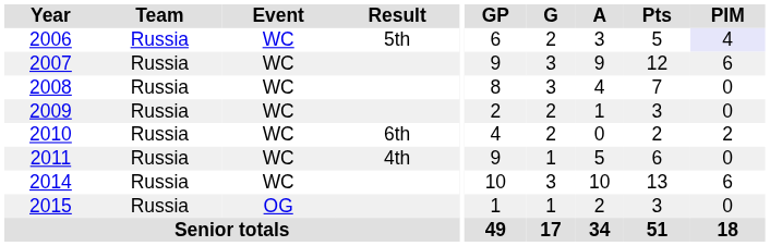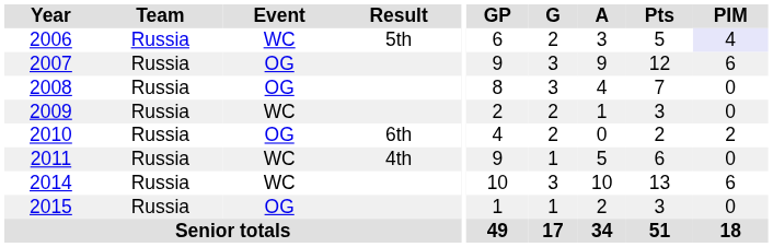 <table border="0" cellpadding="1" cellspacing="0" ID="Table3" style="text-align:center; width:40em">
 <tr ALIGN="center" bgcolor="#e0e0e0">
 <th>Year</th>
 <th>Team</th>
 <th>Event</th>
 <th>Result</th>
 <th rowspan="99" bgcolor="#ffffff"></th>
 <th>GP</th>
 <th>G</th>
 <th>A</th>
 <th>Pts</th>
 <th>PIM</th>
 </tr>
 <tr>
 <td><a href='#'>2006</a></td>
 <td><a href='#'>Russia</a></td>
 <td><a href='#'>WC</a></td>
 <td>5th</td>
 <td>6</td>
 <td>2</td>
 <td>3</td>
 <td>5</td>
 <td style="background: lavender;">4</td>
 </tr>
 <tr bgcolor="#f0f0f0">
 <td><a href='#'>2007</a></td>
 <td>Russia</td>
-<td>WC</td>
+<td><a href='#'>OG</a></td>
 <td></td>
 <td>9</td>
 <td>3</td>
 <td>9</td>
 <td>12</td>
 <td>6</td>
 </tr>
 <tr>
 <td><a href='#'>2008</a></td>
 <td>Russia</td>
-<td>WC</td>
+<td><a href='#'>OG</a></td>
 <td></td>
 <td>8</td>
 <td>3</td>
 <td>4</td>
 <td>7</td>
 <td>0</td>
 </tr>
 <tr bgcolor="#f0f0f0">
 <td><a href='#'>2009</a></td>
 <td>Russia</td>
 <td>WC</td>
 <td></td>
 <td>2</td>
 <td>2</td>
 <td>1</td>
 <td>3</td>
 <td>0</td>
 </tr>
 <tr>
 <td><a href='#'>2010</a></td>
 <td>Russia</td>
-<td>WC</td>
+<td><a href='#'>OG</a></td>
 <td>6th</td>
 <td>4</td>
 <td>2</td>
 <td>0</td>
 <td>2</td>
 <td>2</td>
 </tr>
 <tr bgcolor="#f0f0f0">
 <td><a href='#'>2011</a></td>
 <td>Russia</td>
 <td>WC</td>
 <td>4th</td>
 <td>9</td>
 <td>1</td>
 <td>5</td>
 <td>6</td>
 <td>0</td>
 </tr>
 <tr>
 <td><a href='#'>2014</a></td>
 <td>Russia</td>
 <td>WC</td>
 <td></td>
 <td>10</td>
 <td>3</td>
 <td>10</td>
 <td>13</td>
 <td>6</td>
 </tr>
 <tr bgcolor="#f0f0f0">
 <td><a href='#'>2015</a></td>
 <td>Russia</td>
 <td><a href='#'>OG</a></td>
 <td></td>
 <td>1</td>
 <td>1</td>
 <td>2</td>
 <td>3</td>
 <td>0</td>
 </tr>
 <tr bgcolor="#e0e0e0">
 <th colspan=4>Senior totals</th>
 <th>49</th>
 <th>17</th>
 <th>34</th>
 <th>51</th>
 <th>18</th>
 </tr>
 </table>
